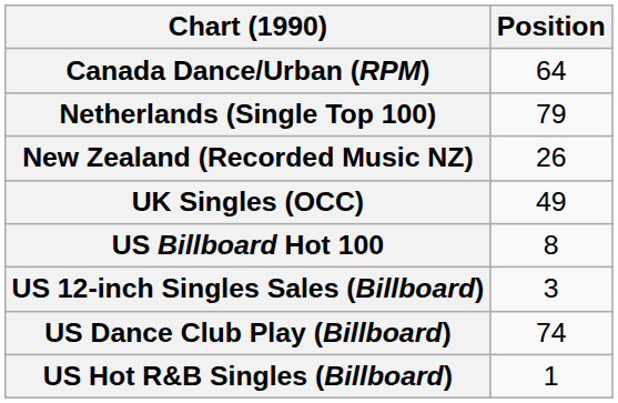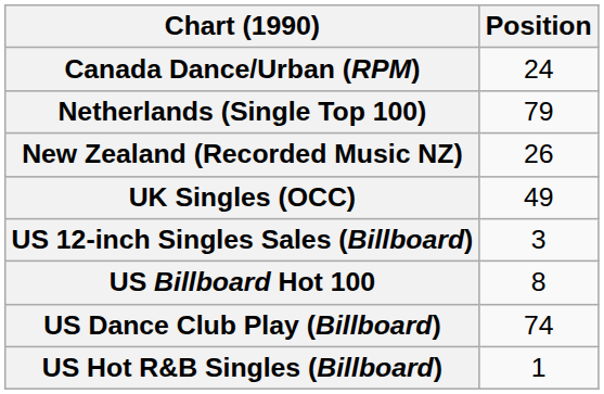 <table class="wikitable sortable plainrowheaders" style="text-align:center">
 <tr>
 <th>Chart (1990)</th>
 <th>Position</th>
 </tr>
 <tr>
 <th scope="row">Canada Dance/Urban (<em>RPM</em>)</th>
-<td>64</td>
+<td>24</td>
 </tr>
 <tr>
 <th scope="row">Netherlands (Single Top 100)</th>
 <td>79</td>
 </tr>
 <tr>
 <th scope="row">New Zealand (Recorded Music NZ)</th>
 <td>26</td>
 </tr>
 <tr>
 <th scope="row">UK Singles (OCC)</th>
 <td>49</td>
 </tr>
 <tr>
+<th scope="row">US 12-inch Singles Sales (<em>Billboard</em>)</th>
+<td>3</td>
+</tr>
+<tr>
 <th scope="row">US <em>Billboard</em> Hot 100</th>
 <td>8</td>
-</tr>
-<tr>
-<th scope="row">US 12-inch Singles Sales (<em>Billboard</em>)</th>
-<td>3</td>
 </tr>
 <tr>
 <th scope="row">US Dance Club Play (<em>Billboard</em>)</th>
 <td>74</td>
 </tr>
 <tr>
 <th scope="row">US Hot R&B Singles (<em>Billboard</em>)</th>
 <td>1</td>
 </tr>
 </table>
